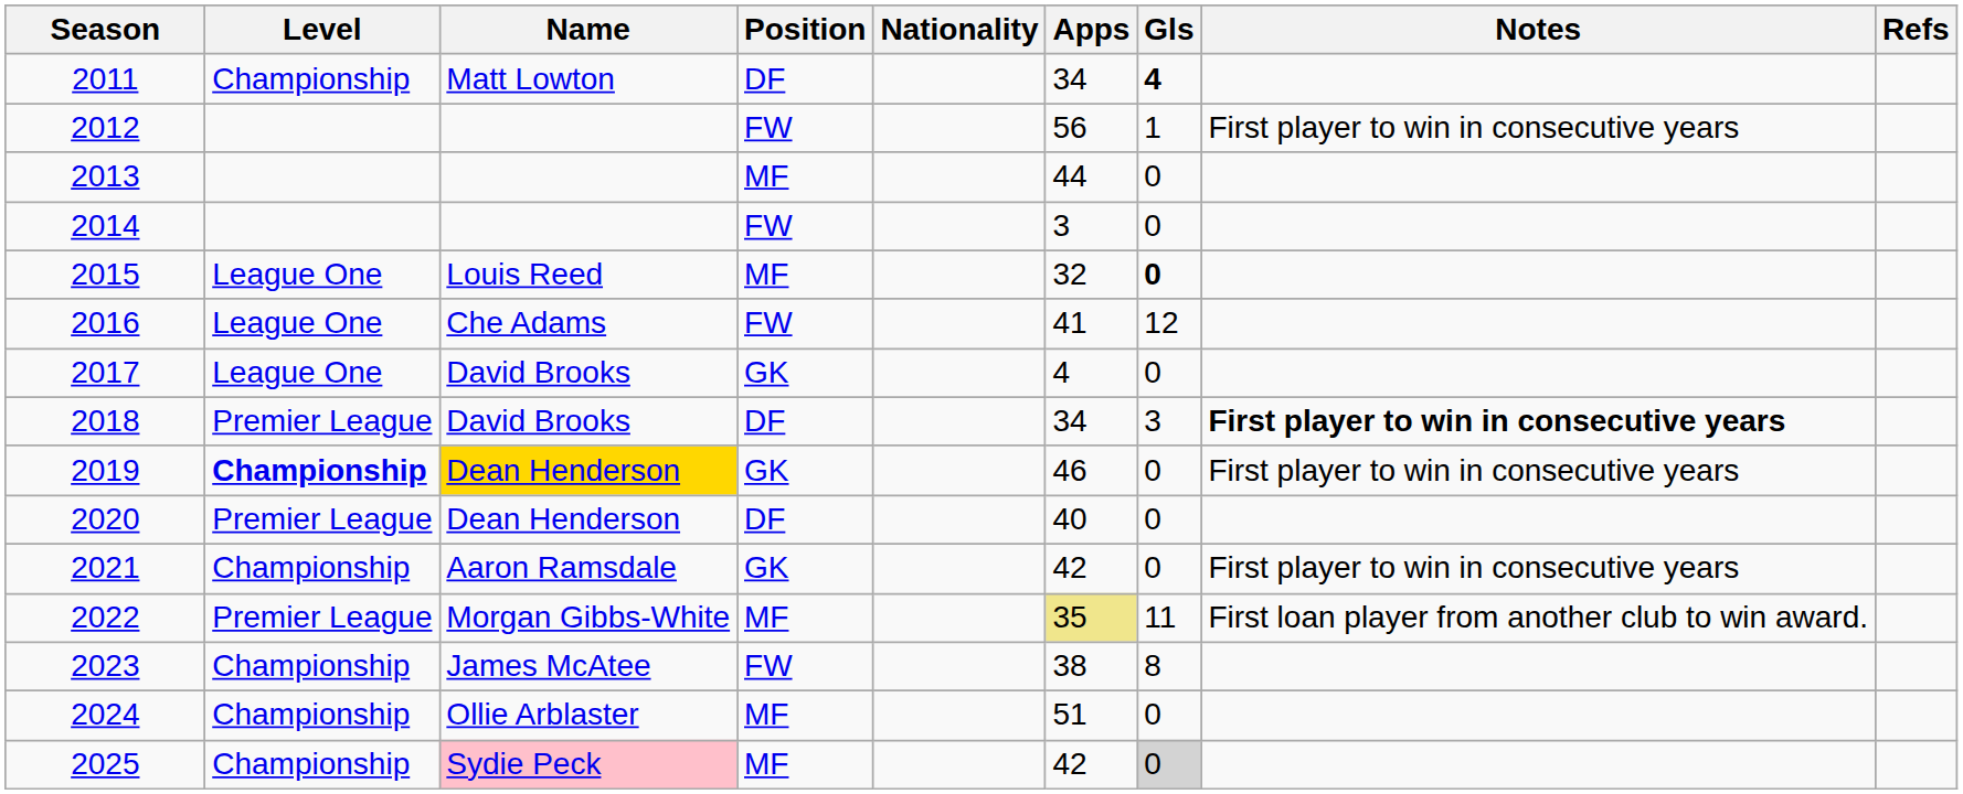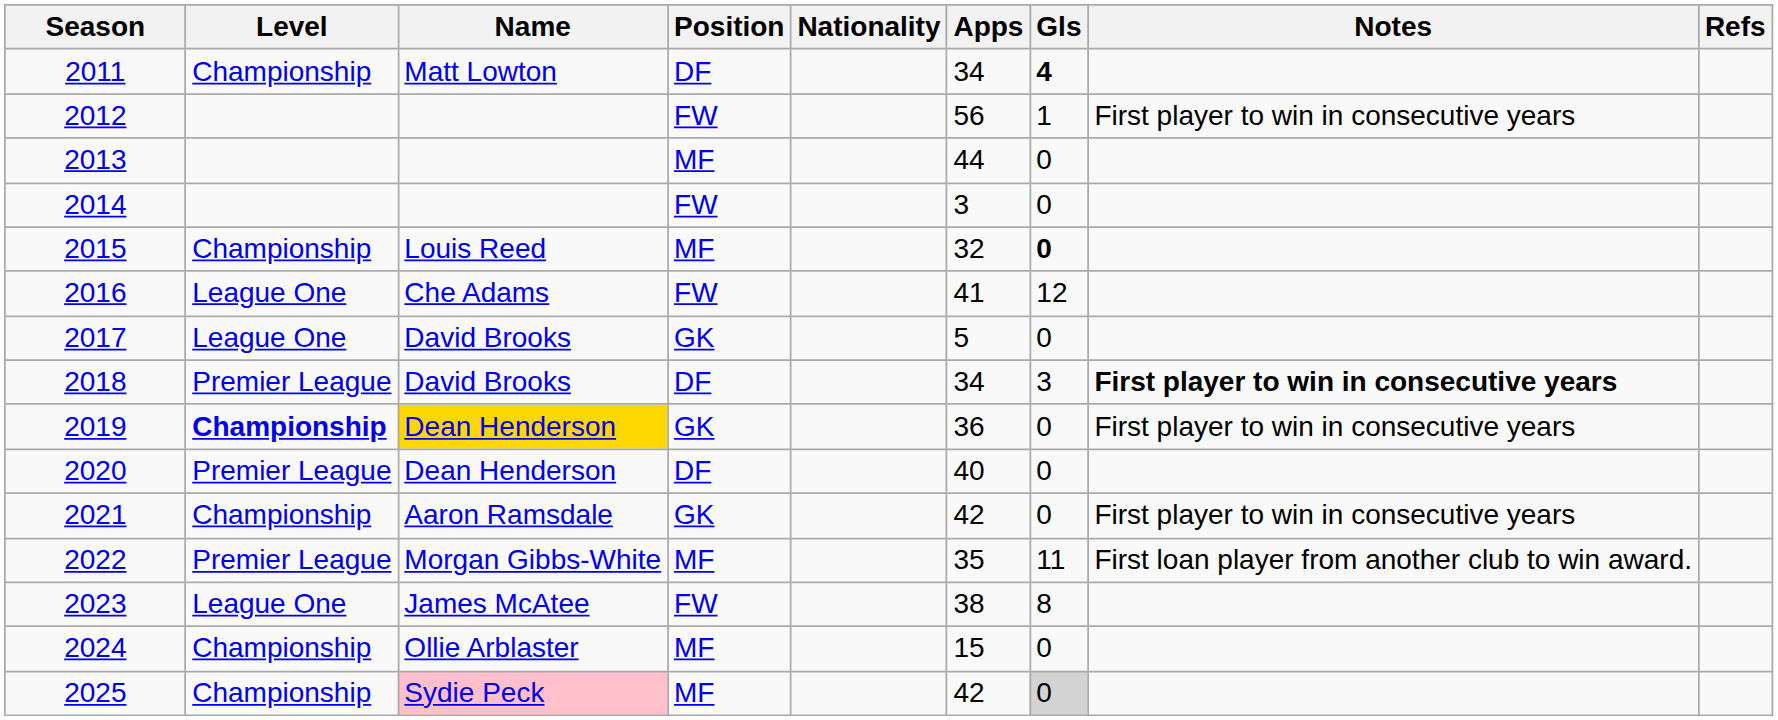 <table class="wikitable sortable" style="text-align: left;">
 <tr>
 <th style="width:6em">Season</th>
 <th>Level</th>
 <th>Name</th>
 <th>Position</th>
 <th>Nationality</th>
 <th>Apps</th>
 <th>Gls</th>
 <th class="unsortable">Notes</th>
 <th class="unsortable">Refs</th>
 </tr>
 <tr>
 <td align=center><a href='#'>2011</a></td>
 <td><a href='#'>Championship</a></td>
 <td><a href='#'>Matt Lowton</a></td>
 <td><a href='#'>DF</a></td>
 <td></td>
 <td>34</td>
 <td><strong>4</strong></td>
 <td></td>
 <td></td>
 </tr>
 <tr>
 <td align=center><a href='#'>2012</a></td>
 <td></td>
 <td></td>
 <td><a href='#'>FW</a></td>
 <td></td>
 <td>56</td>
 <td>1</td>
 <td>First player to win in consecutive years</td>
 <td></td>
 </tr>
 <tr>
 <td align=center><a href='#'>2013</a></td>
 <td></td>
 <td></td>
 <td><a href='#'>MF</a></td>
 <td></td>
 <td>44</td>
 <td>0</td>
 <td></td>
 <td></td>
 </tr>
 <tr>
 <td align=center><a href='#'>2014</a></td>
 <td></td>
 <td></td>
 <td><a href='#'>FW</a></td>
 <td></td>
 <td>3</td>
 <td>0</td>
 <td></td>
 <td></td>
 </tr>
 <tr>
 <td align=center><a href='#'>2015</a></td>
-<td><a href='#'>League One</a></td>
+<td><a href='#'>Championship</a></td>
 <td><a href='#'>Louis Reed</a></td>
 <td><a href='#'>MF</a></td>
 <td></td>
 <td>32</td>
 <td><strong>0</strong></td>
 <td></td>
 <td></td>
 </tr>
 <tr>
 <td align=center><a href='#'>2016</a></td>
 <td><a href='#'>League One</a></td>
 <td><a href='#'>Che Adams</a></td>
 <td><a href='#'>FW</a></td>
 <td></td>
 <td>41</td>
 <td>12</td>
 <td></td>
 <td></td>
 </tr>
 <tr>
 <td align=center><a href='#'>2017</a></td>
 <td><a href='#'>League One</a></td>
 <td><a href='#'>David Brooks</a></td>
 <td><a href='#'>GK</a></td>
 <td></td>
-<td>4</td>
+<td>5</td>
 <td>0</td>
 <td></td>
 <td></td>
 </tr>
 <tr>
 <td align=center><a href='#'>2018</a></td>
 <td><a href='#'>Premier League</a></td>
 <td><a href='#'>David Brooks</a></td>
 <td><a href='#'>DF</a></td>
 <td></td>
 <td>34</td>
 <td>3</td>
 <td><strong>First player to win in consecutive years</strong></td>
 <td></td>
 </tr>
 <tr>
 <td align=center><a href='#'>2019</a></td>
 <td><strong><a href='#'>Championship</a></strong></td>
 <td style="background: gold;"><a href='#'>Dean Henderson</a></td>
 <td><a href='#'>GK</a></td>
 <td></td>
-<td>46</td>
+<td>36</td>
 <td>0</td>
 <td>First player to win in consecutive years</td>
 <td></td>
 </tr>
 <tr>
 <td align=center><a href='#'>2020</a></td>
 <td><a href='#'>Premier League</a></td>
 <td><a href='#'>Dean Henderson</a></td>
 <td><a href='#'>DF</a></td>
 <td></td>
 <td>40</td>
 <td>0</td>
 <td></td>
 <td></td>
 </tr>
 <tr>
 <td align=center><a href='#'>2021</a></td>
 <td><a href='#'>Championship</a></td>
 <td><a href='#'>Aaron Ramsdale</a></td>
 <td><a href='#'>GK</a></td>
 <td></td>
 <td>42</td>
 <td>0</td>
 <td>First player to win in consecutive years</td>
 <td></td>
 </tr>
 <tr>
 <td align=center><a href='#'>2022</a></td>
 <td><a href='#'>Premier League</a></td>
 <td><a href='#'>Morgan Gibbs-White</a></td>
 <td><a href='#'>MF</a></td>
 <td></td>
-<td style="background: khaki;">35</td>
+<td>35</td>
 <td>11</td>
 <td>First loan player from another club to win award.</td>
 <td></td>
 </tr>
 <tr>
 <td align=center><a href='#'>2023</a></td>
-<td><a href='#'>Championship</a></td>
+<td><a href='#'>League One</a></td>
 <td><a href='#'>James McAtee</a></td>
 <td><a href='#'>FW</a></td>
 <td></td>
 <td>38</td>
 <td>8</td>
 <td></td>
 <td></td>
 </tr>
 <tr>
 <td align=center><a href='#'>2024</a></td>
 <td><a href='#'>Championship</a></td>
 <td><a href='#'>Ollie Arblaster</a></td>
 <td><a href='#'>MF</a></td>
 <td></td>
-<td>51</td>
+<td>15</td>
 <td>0</td>
 <td></td>
 <td></td>
 </tr>
 <tr>
 <td align=center><a href='#'>2025</a></td>
 <td><a href='#'>Championship</a></td>
 <td style="background: pink;"><a href='#'>Sydie Peck</a></td>
 <td><a href='#'>MF</a></td>
 <td></td>
 <td>42</td>
 <td style="background: lightgrey;">0</td>
 <td></td>
 <td></td>
 </tr>
 </table>
